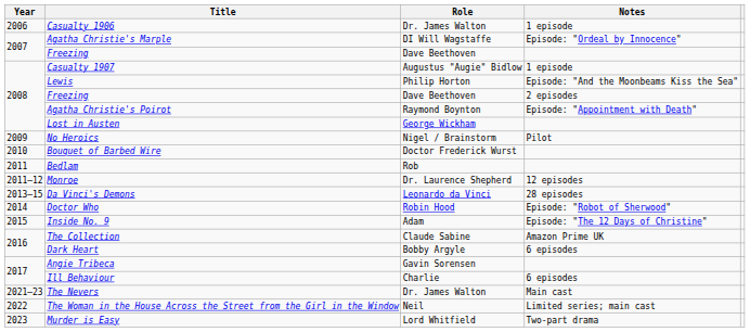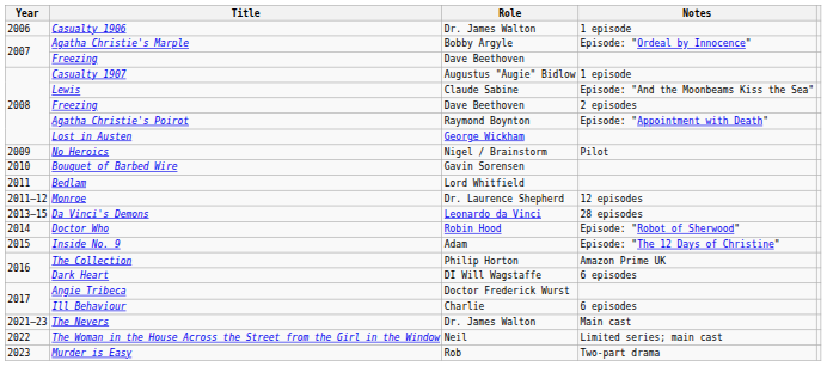 <table class="wikitable sortable">
 <tr>
 <th>Year</th>
 <th>Title</th>
 <th>Role</th>
 <th class="unsortable">Notes</th>
 <th class="unsortable"></th>
 </tr>
 <tr>
 <td>2006</td>
 <td><em><a href='#'>Casualty 1906</a></em></td>
 <td>Dr. James Walton</td>
 <td>1 episode</td>
 <td></td>
 </tr>
 <tr>
 <td rowspan="2">2007</td>
 <td><em><a href='#'>Agatha Christie's Marple</a></em></td>
-<td>DI Will Wagstaffe</td>
+<td>Bobby Argyle</td>
 <td>Episode: "<a href='#'>Ordeal by Innocence</a>"</td>
 <td></td>
 </tr>
 <tr>
 <td><em><a href='#'>Freezing</a></em></td>
 <td>Dave Beethoven</td>
 <td></td>
 </tr>
 <tr>
 <td rowspan="5">2008</td>
 <td><em><a href='#'>Casualty 1907</a></em></td>
 <td>Augustus "Augie" Bidlow</td>
 <td>1 episode</td>
 <td></td>
 </tr>
 <tr>
 <td><em><a href='#'>Lewis</a></em></td>
-<td>Philip Horton</td>
+<td>Claude Sabine</td>
 <td>Episode: "And the Moonbeams Kiss the Sea"</td>
 <td></td>
 </tr>
 <tr>
 <td><em><a href='#'>Freezing</a></em></td>
 <td>Dave Beethoven</td>
 <td>2 episodes</td>
 <td></td>
 </tr>
 <tr>
 <td><em><a href='#'>Agatha Christie's Poirot</a></em></td>
 <td>Raymond Boynton</td>
 <td>Episode: "<a href='#'>Appointment with Death</a>"</td>
 <td></td>
 </tr>
 <tr>
 <td><em><a href='#'>Lost in Austen</a></em></td>
 <td><a href='#'>George Wickham</a></td>
 <td></td>
 </tr>
 <tr>
 <td>2009</td>
 <td><em><a href='#'>No Heroics</a></em></td>
 <td>Nigel / Brainstorm</td>
 <td>Pilot</td>
 <td></td>
 </tr>
 <tr>
 <td>2010</td>
 <td><em><a href='#'>Bouquet of Barbed Wire</a></em></td>
-<td>Doctor Frederick Wurst</td>
+<td>Gavin Sorensen</td>
 <td></td>
 <td></td>
 </tr>
 <tr>
 <td>2011</td>
 <td><em><a href='#'>Bedlam</a></em></td>
-<td>Rob</td>
+<td>Lord Whitfield</td>
 <td></td>
 </tr>
 <tr>
 <td>2011–12</td>
 <td><em><a href='#'>Monroe</a></em></td>
 <td>Dr. Laurence Shepherd</td>
 <td>12 episodes</td>
 <td></td>
 </tr>
 <tr>
 <td>2013–15</td>
 <td><em><a href='#'>Da Vinci's Demons</a></em></td>
 <td><a href='#'>Leonardo da Vinci</a></td>
 <td>28 episodes</td>
 <td></td>
 </tr>
 <tr>
 <td>2014</td>
 <td><em><a href='#'>Doctor Who</a></em></td>
 <td><a href='#'>Robin Hood</a></td>
 <td>Episode: "<a href='#'>Robot of Sherwood</a>"</td>
 <td></td>
 </tr>
 <tr>
 <td>2015</td>
 <td><em><a href='#'>Inside No. 9</a></em></td>
 <td>Adam</td>
 <td>Episode: "<a href='#'>The 12 Days of Christine</a>"</td>
 <td></td>
 </tr>
 <tr>
 <td rowspan="2">2016</td>
 <td><em><a href='#'>The Collection</a></em></td>
-<td>Claude Sabine</td>
+<td>Philip Horton</td>
 <td>Amazon Prime UK</td>
 <td></td>
 </tr>
 <tr>
 <td><em><a href='#'>Dark Heart</a></em></td>
-<td>Bobby Argyle</td>
+<td>DI Will Wagstaffe</td>
 <td>6 episodes</td>
 <td></td>
 </tr>
 <tr>
 <td rowspan="2">2017</td>
 <td><em><a href='#'>Angie Tribeca</a></em></td>
-<td>Gavin Sorensen</td>
+<td>Doctor Frederick Wurst</td>
 <td></td>
 </tr>
 <tr>
 <td><em><a href='#'>Ill Behaviour</a></em></td>
 <td>Charlie</td>
 <td>6 episodes</td>
 <td></td>
 </tr>
 <tr>
 <td>2021–23</td>
 <td><em><a href='#'>The Nevers</a></em></td>
 <td>Dr. James Walton</td>
 <td>Main cast</td>
 <td></td>
 </tr>
 <tr>
 <td>2022</td>
 <td><em><a href='#'>The Woman in the House Across the Street from the Girl in the Window</a></em></td>
 <td>Neil</td>
 <td>Limited series; main cast</td>
 <td></td>
 </tr>
 <tr>
 <td>2023</td>
 <td><em><a href='#'>Murder is Easy</a></em></td>
-<td>Lord Whitfield</td>
+<td>Rob</td>
 <td>Two-part drama</td>
 <td></td>
 </tr>
 </table>
